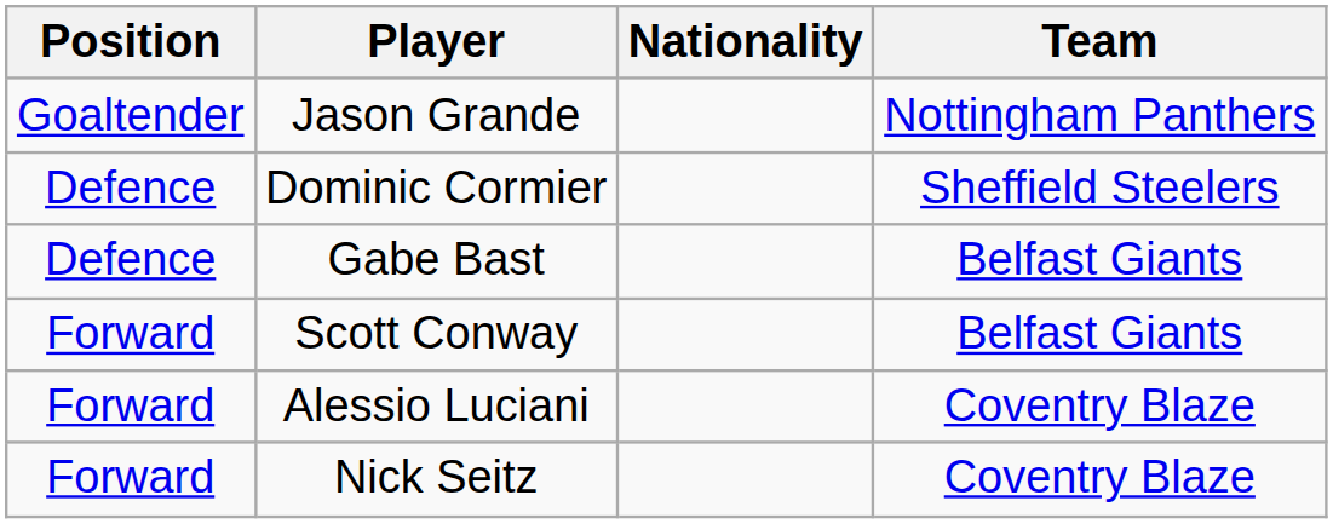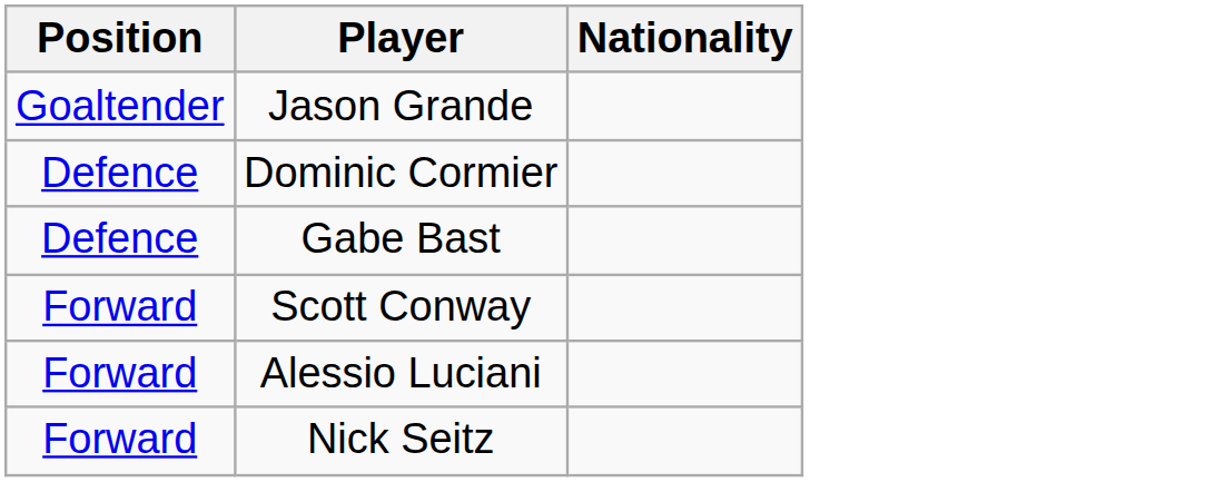 <table class="wikitable">
 <tr>
 <th>Position</th>
 <th>Player</th>
 <th>Nationality</th>
-<th>Team</th>
 </tr>
 <tr align="center">
 <td><a href='#'>Goaltender</a></td>
 <td>Jason Grande</td>
 <td></td>
-<td><a href='#'>Nottingham Panthers</a></td>
 </tr>
 <tr align="center">
 <td><a href='#'>Defence</a></td>
 <td>Dominic Cormier</td>
 <td></td>
-<td><a href='#'>Sheffield Steelers</a></td>
 </tr>
 <tr align="center">
 <td><a href='#'>Defence</a></td>
 <td>Gabe Bast</td>
 <td></td>
-<td><a href='#'>Belfast Giants</a></td>
 </tr>
 <tr align="center">
 <td><a href='#'>Forward</a></td>
 <td>Scott Conway</td>
 <td></td>
-<td><a href='#'>Belfast Giants</a></td>
 </tr>
 <tr align="center">
 <td><a href='#'>Forward</a></td>
 <td>Alessio Luciani</td>
 <td></td>
-<td><a href='#'>Coventry Blaze</a></td>
 </tr>
 <tr align="center">
 <td><a href='#'>Forward</a></td>
 <td>Nick Seitz</td>
 <td></td>
-<td><a href='#'>Coventry Blaze</a></td>
 </tr>
 </table>
